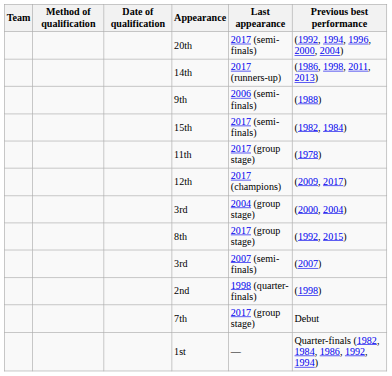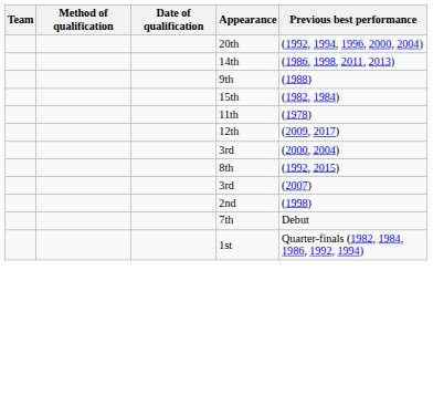 <table class="wikitable sortable">
 <tr>
 <th>Team</th>
 <th>Method of qualification</th>
 <th>Date of qualification</th>
 <th data-sort-type="number">Appearance</th>
-<th>Last appearance</th>
 <th>Previous best performance</th>
 </tr>
 <tr>
 <td></td>
 <td></td>
 <td></td>
 <td>20th</td>
-<td><a href='#'>2017</a> (semi-finals)</td>
 <td> (<a href='#'>1992</a>, <a href='#'>1994</a>, <a href='#'>1996</a>, <a href='#'>2000</a>, <a href='#'>2004</a>)</td>
 </tr>
 <tr>
 <td></td>
 <td></td>
 <td></td>
 <td>14th</td>
-<td><a href='#'>2017</a> (runners-up)</td>
 <td> (<a href='#'>1986</a>, <a href='#'>1998</a>, <a href='#'>2011</a>, <a href='#'>2013</a>)</td>
 </tr>
 <tr>
 <td></td>
 <td></td>
 <td></td>
 <td>9th</td>
-<td><a href='#'>2006</a> (semi-finals)</td>
 <td> (<a href='#'>1988</a>)</td>
 </tr>
 <tr>
 <td></td>
 <td></td>
 <td></td>
 <td>15th</td>
-<td><a href='#'>2017</a> (semi-finals)</td>
 <td> (<a href='#'>1982</a>, <a href='#'>1984</a>)</td>
 </tr>
 <tr>
 <td></td>
 <td></td>
 <td></td>
 <td>11th</td>
-<td><a href='#'>2017</a> (group stage)</td>
 <td> (<a href='#'>1978</a>) </td>
 </tr>
 <tr>
 <td></td>
 <td></td>
 <td></td>
 <td>12th</td>
-<td><a href='#'>2017</a> (champions)</td>
 <td> (<a href='#'>2009</a>, <a href='#'>2017</a>)</td>
 </tr>
 <tr>
 <td></td>
 <td></td>
 <td></td>
 <td>3rd</td>
-<td><a href='#'>2004</a> (group stage)</td>
 <td> (<a href='#'>2000</a>, <a href='#'>2004</a>)</td>
 </tr>
 <tr>
 <td></td>
 <td></td>
 <td></td>
 <td>8th</td>
-<td><a href='#'>2017</a> (group stage)</td>
 <td> (<a href='#'>1992</a>, <a href='#'>2015</a>)</td>
 </tr>
 <tr>
 <td></td>
 <td></td>
 <td></td>
 <td>3rd</td>
-<td><a href='#'>2007</a> (semi-finals)</td>
 <td> (<a href='#'>2007</a>)</td>
 </tr>
 <tr>
 <td></td>
 <td></td>
 <td></td>
 <td>2nd</td>
-<td><a href='#'>1998</a> (quarter-finals)</td>
 <td> (<a href='#'>1998</a>)</td>
 </tr>
 <tr>
 <td></td>
 <td></td>
 <td></td>
 <td>7th</td>
-<td><a href='#'>2017</a> (group stage)</td>
 <td>Debut</td>
 </tr>
 <tr>
 <td></td>
 <td></td>
 <td></td>
 <td>1st</td>
-<td>—</td>
 <td>Quarter-finals (<a href='#'>1982</a>, <a href='#'>1984</a>, <a href='#'>1986</a>, <a href='#'>1992</a>, <a href='#'>1994</a>)</td>
 </tr>
 </table>
